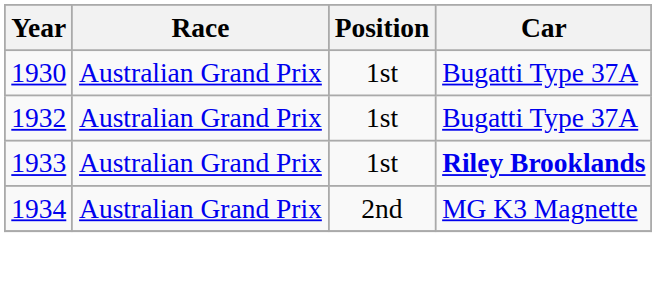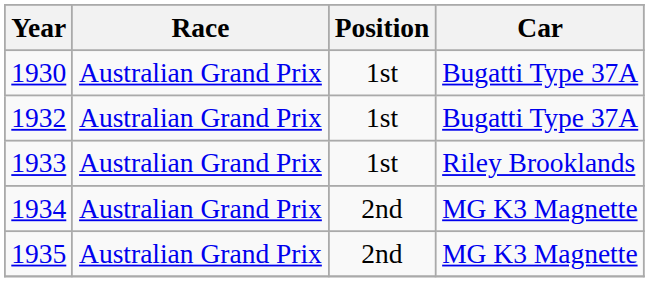 <table class="wikitable" style="font-size: 95%;">
 <tr>
 <th>Year</th>
 <th>Race</th>
 <th>Position</th>
 <th>Car</th>
 </tr>
 <tr>
 <td><a href='#'>1930</a></td>
 <td><a href='#'>Australian Grand Prix</a></td>
 <td align="center">1st</td>
 <td><a href='#'>Bugatti Type 37A</a></td>
 </tr>
 <tr>
 <td><a href='#'>1932</a></td>
 <td><a href='#'>Australian Grand Prix</a></td>
 <td align="center">1st</td>
 <td><a href='#'>Bugatti Type 37A</a></td>
 </tr>
 <tr>
 <td><a href='#'>1933</a></td>
 <td><a href='#'>Australian Grand Prix</a></td>
 <td align="center">1st</td>
-<td><strong><a href='#'>Riley Brooklands</a></strong></td>
+<td><a href='#'>Riley Brooklands</a></td>
 </tr>
 <tr>
 <td><a href='#'>1934</a></td>
 <td><a href='#'>Australian Grand Prix</a></td>
 <td align="center">2nd</td>
 <td><a href='#'>MG K3 Magnette</a></td>
 </tr>
 <tr>
+<td><a href='#'>1935</a></td>
+<td><a href='#'>Australian Grand Prix</a></td>
+<td align="center">2nd</td>
+<td><a href='#'>MG K3 Magnette</a></td>
+</tr>
+<tr>
 </tr>
 </table>
